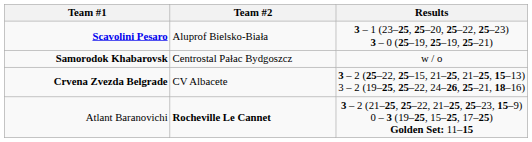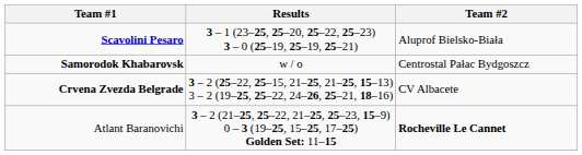 <table class="wikitable" style="border-collapse: collapse;">
 <tr>
 <th align="right" width="240">Team #1</th>
+<th>  Results  </th>
 <th align="left" width="240">Team #2</th>
-<th>  Results  </th>
 </tr>
 <tr>
 <td align="right"><strong><a href='#'>Scavolini Pesaro</a></strong> </td>
+<td align="center"><strong>3</strong> – 1 (23–<strong>25</strong>, <strong>25</strong>–20, <strong>25</strong>–22, <strong>25</strong>–23)<br><strong>3</strong> – 0 (<strong>25</strong>–19, <strong>25</strong>–19, <strong>25</strong>–21)</td>
 <td> Aluprof Bielsko-Biała</td>
-<td align="center"><strong>3</strong> – 1 (23–<strong>25</strong>, <strong>25</strong>–20, <strong>25</strong>–22, <strong>25</strong>–23)<br><strong>3</strong> – 0 (<strong>25</strong>–19, <strong>25</strong>–19, <strong>25</strong>–21)</td>
 </tr>
 <tr>
 <td align="right"><strong> Samorodok Khabarovsk</strong>  </td>
+<td align="center">w / o</td>
 <td>   Centrostal Pałac Bydgoszcz</td>
-<td align="center">w / o</td>
 </tr>
 <tr>
 <td align="right"><strong>Crvena Zvezda Belgrade</strong> </td>
+<td align="center"><strong>3</strong> – 2 (<strong>25</strong>–22, <strong>25</strong>–15, 21–<strong>25</strong>, 21–<strong>25</strong>, <strong>15</strong>–13)<br> 3 – 2 (19–<strong>25</strong>, <strong>25</strong>–22, 24–<strong>26</strong>, <strong>25</strong>–21, <strong>18</strong>–16)</td>
 <td> CV Albacete</td>
-<td align="center"><strong>3</strong> – 2 (<strong>25</strong>–22, <strong>25</strong>–15, 21–<strong>25</strong>, 21–<strong>25</strong>, <strong>15</strong>–13)<br> 3 – 2 (19–<strong>25</strong>, <strong>25</strong>–22, 24–<strong>26</strong>, <strong>25</strong>–21, <strong>18</strong>–16)</td>
 </tr>
 <tr>
 <td align="right">Atlant Baranovichi </td>
+<td align="center"><strong>3</strong> – 2 (21–<strong>25</strong>, <strong>25</strong>–22, 21–<strong>25</strong>, <strong>25</strong>–23, <strong>15</strong>–9)<br>0 – <strong>3</strong> (19–<strong>25</strong>, 15–<strong>25</strong>, 17–<strong>25</strong>)<br><strong>Golden Set:</strong> 11–<strong>15</strong></td>
 <td>   <strong>Rocheville Le Cannet</strong></td>
-<td align="center"><strong>3</strong> – 2 (21–<strong>25</strong>, <strong>25</strong>–22, 21–<strong>25</strong>, <strong>25</strong>–23, <strong>15</strong>–9)<br>0 – <strong>3</strong> (19–<strong>25</strong>, 15–<strong>25</strong>, 17–<strong>25</strong>)<br><strong>Golden Set:</strong> 11–<strong>15</strong></td>
 </tr>
 </table>
